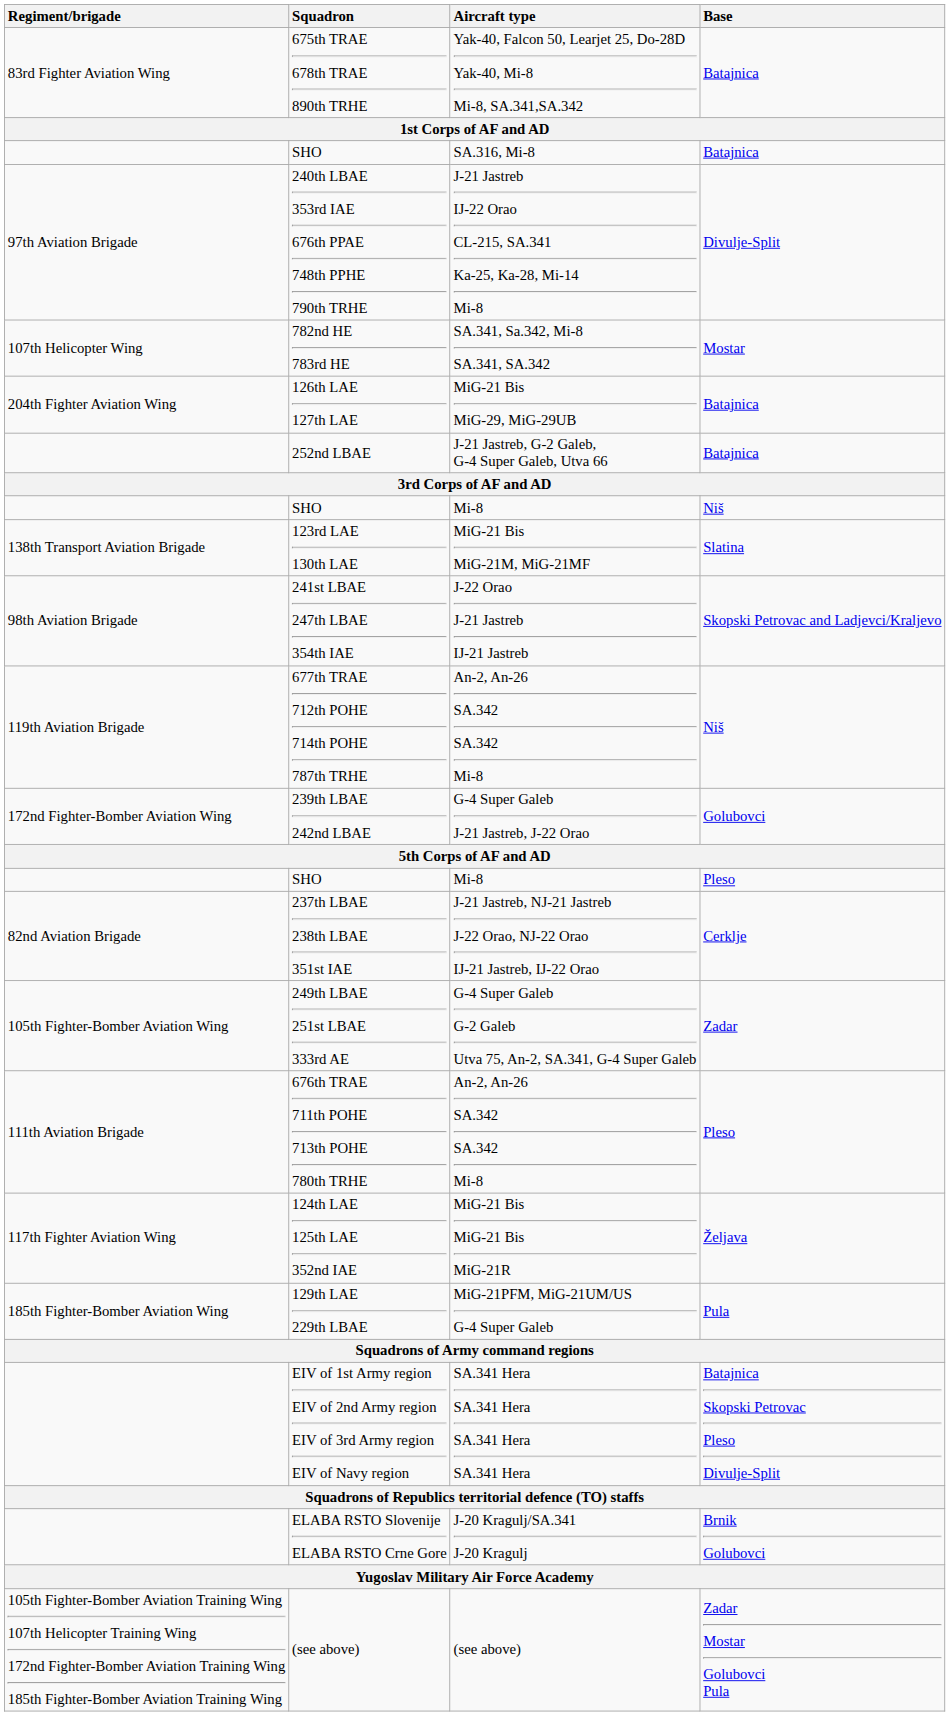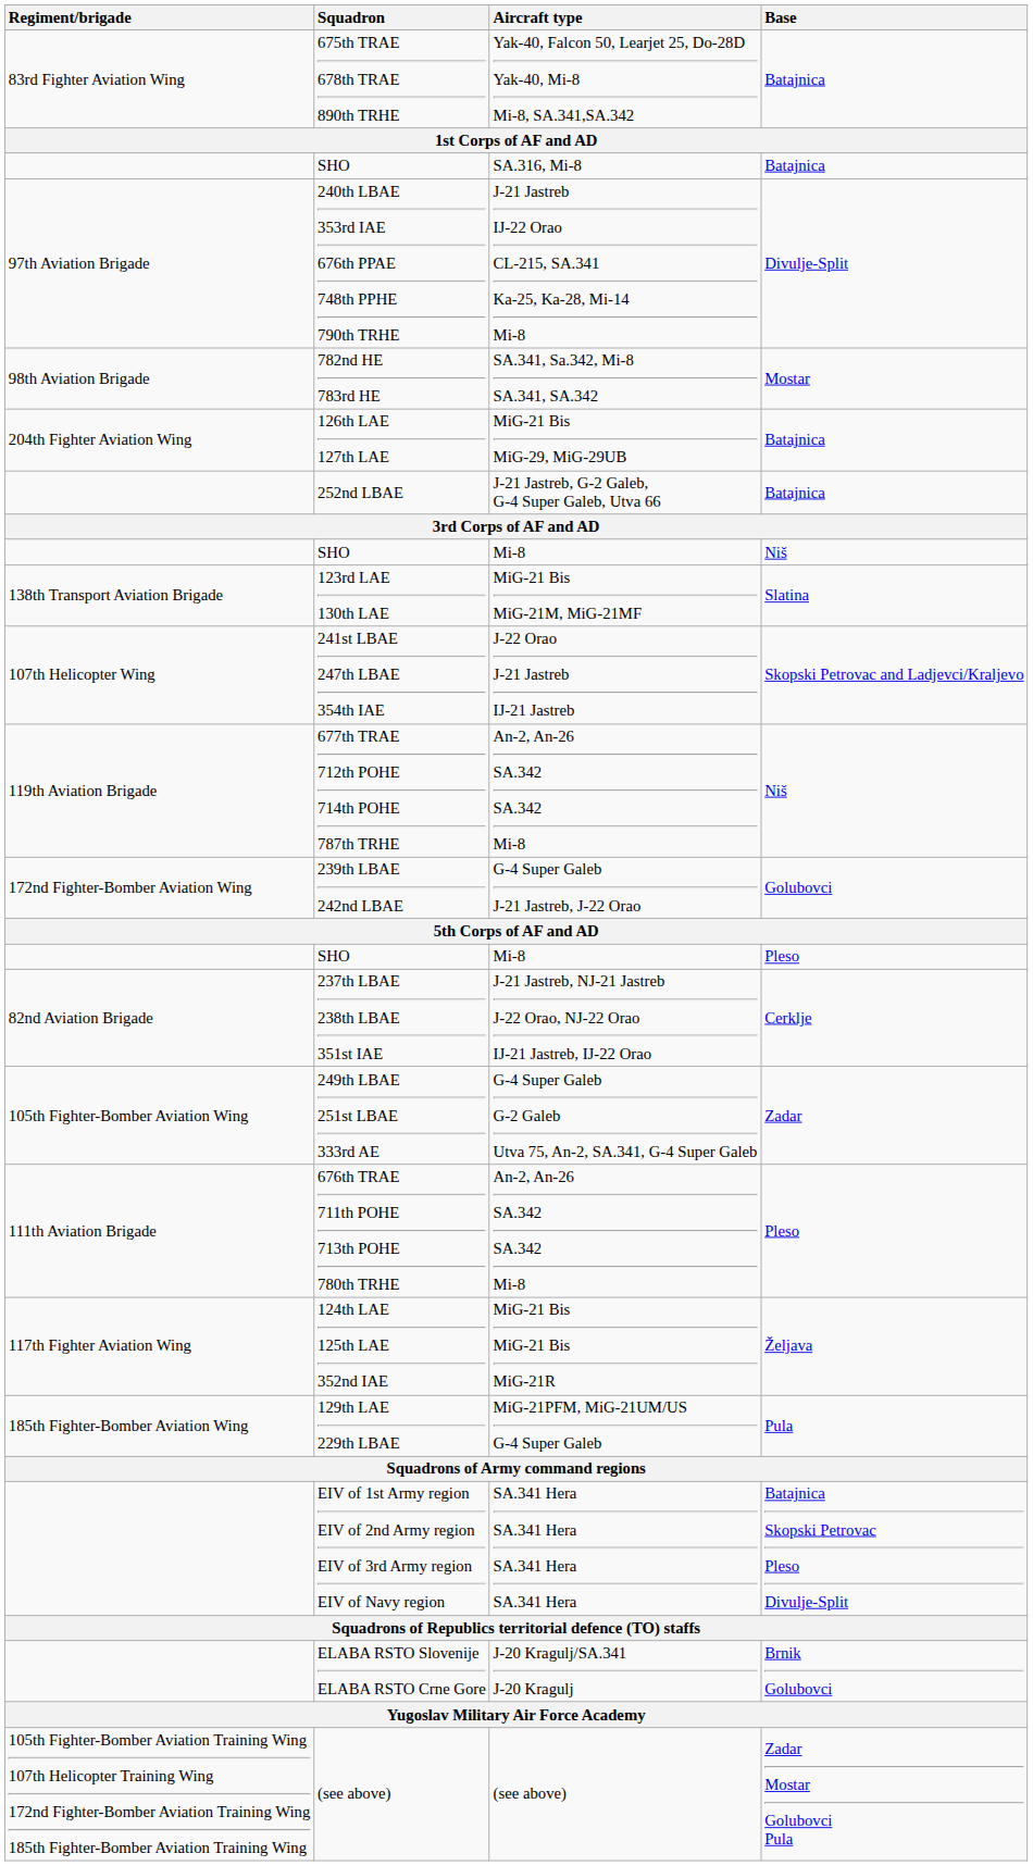 <table class="wikitable">
 <tr>
 <th style="text-align:left;">Regiment/brigade</th>
 <th style="text-align:left;">Squadron</th>
 <th style="text-align:left;">Aircraft type</th>
 <th style="text-align:left;">Base</th>
 </tr>
 <tr>
 <td>83rd Fighter Aviation Wing</td>
 <td>675th TRAE<hr>678th TRAE<hr>890th TRHE</td>
 <td>Yak-40, Falcon 50, Learjet 25, Do-28D<hr>Yak-40, Mi-8<hr>Mi-8, SA.341,SA.342</td>
 <td><a href='#'>Batajnica</a></td>
 </tr>
 <tr>
 <th style="" colspan="6">1st Corps of AF and AD</th>
 </tr>
 <tr>
 <td></td>
 <td>SHO</td>
 <td>SA.316, Mi-8</td>
 <td><a href='#'>Batajnica</a></td>
 </tr>
 <tr>
 <td>97th Aviation Brigade</td>
 <td>240th LBAE<hr>353rd IAE<hr>676th PPAE<hr>748th PPHE<hr>790th TRHE</td>
 <td>J-21 Jastreb<hr>IJ-22 Orao<hr>CL-215, SA.341<hr>Ka-25, Ka-28, Mi-14<hr>Mi-8</td>
 <td><a href='#'>Divulje-Split</a></td>
 </tr>
 <tr>
-<td>107th Helicopter Wing</td>
+<td>98th Aviation Brigade</td>
 <td>782nd HE<hr>783rd HE</td>
 <td>SA.341, Sa.342, Mi-8<hr>SA.341, SA.342</td>
 <td><a href='#'>Mostar</a></td>
 </tr>
 <tr>
 <td>204th Fighter Aviation Wing</td>
 <td>126th LAE<hr>127th LAE</td>
 <td>MiG-21 Bis<hr>MiG-29, MiG-29UB</td>
 <td><a href='#'>Batajnica</a></td>
 </tr>
 <tr>
 <td></td>
 <td>252nd LBAE</td>
 <td>J-21 Jastreb, G-2 Galeb,<br> G-4 Super Galeb, Utva 66</td>
 <td><a href='#'>Batajnica</a></td>
 </tr>
 <tr>
 <th style="" colspan="6">3rd Corps of AF and AD</th>
 </tr>
 <tr>
 <td></td>
 <td>SHO</td>
 <td>Mi-8</td>
 <td><a href='#'>Niš</a></td>
 </tr>
 <tr>
 <td>138th Transport Aviation Brigade</td>
 <td>123rd LAE<hr>130th LAE</td>
 <td>MiG-21 Bis<hr>MiG-21M, MiG-21MF</td>
 <td><a href='#'>Slatina</a></td>
 </tr>
 <tr>
-<td>98th Aviation Brigade</td>
+<td>107th Helicopter Wing</td>
 <td>241st LBAE<hr>247th LBAE<hr>354th IAE</td>
 <td>J-22 Orao<hr>J-21 Jastreb<hr>IJ-21 Jastreb</td>
 <td><a href='#'>Skopski Petrovac and Ladjevci/Kraljevo</a></td>
 </tr>
 <tr>
 <td>119th Aviation Brigade</td>
 <td>677th TRAE<hr>712th POHE<hr>714th POHE<hr>787th TRHE</td>
 <td>An-2, An-26<hr>SA.342<hr>SA.342<hr>Mi-8</td>
 <td><a href='#'>Niš</a></td>
 </tr>
 <tr>
 <td>172nd Fighter-Bomber Aviation Wing</td>
 <td>239th LBAE<hr>242nd LBAE</td>
 <td>G-4 Super Galeb<hr>J-21 Jastreb, J-22 Orao</td>
 <td><a href='#'>Golubovci</a></td>
 </tr>
 <tr>
 <th style="" colspan="6">5th Corps of AF and AD</th>
 </tr>
 <tr>
 <td></td>
 <td>SHO</td>
 <td>Mi-8</td>
 <td><a href='#'>Pleso</a></td>
 </tr>
 <tr>
 <td>82nd Aviation Brigade</td>
 <td>237th LBAE<hr>238th LBAE<hr>351st IAE</td>
 <td>J-21 Jastreb, NJ-21 Jastreb<hr>J-22 Orao, NJ-22 Orao<hr>IJ-21 Jastreb, IJ-22 Orao</td>
 <td><a href='#'>Cerklje</a></td>
 </tr>
 <tr>
 <td>105th Fighter-Bomber Aviation Wing</td>
 <td>249th LBAE<hr>251st LBAE<hr>333rd AE</td>
 <td>G-4 Super Galeb<hr>G-2 Galeb<hr>Utva 75, An-2, SA.341, G-4 Super Galeb</td>
 <td><a href='#'>Zadar</a></td>
 </tr>
 <tr>
 <td>111th Aviation Brigade</td>
 <td>676th TRAE<hr>711th POHE<hr>713th POHE<hr>780th TRHE</td>
 <td>An-2, An-26<hr>SA.342<hr>SA.342<hr>Mi-8</td>
 <td><a href='#'>Pleso</a></td>
 </tr>
 <tr>
 <td>117th Fighter Aviation Wing</td>
 <td>124th LAE<hr>125th LAE<hr>352nd IAE</td>
 <td>MiG-21 Bis<hr>MiG-21 Bis<hr> MiG-21R</td>
 <td><a href='#'>Željava</a></td>
 </tr>
 <tr>
 <td>185th Fighter-Bomber Aviation Wing</td>
 <td>129th LAE<hr>229th LBAE</td>
 <td>MiG-21PFM, MiG-21UM/US<hr>G-4 Super Galeb</td>
 <td><a href='#'>Pula</a></td>
 </tr>
 <tr>
 <th style="" colspan="6">Squadrons of Army command regions</th>
 </tr>
 <tr>
 <td></td>
 <td>EIV of 1st Army region<hr>EIV of 2nd Army region<hr>EIV of 3rd Army region<hr>EIV of Navy region</td>
 <td>SA.341 Hera<hr>SA.341 Hera<hr>SA.341 Hera<hr>SA.341 Hera</td>
 <td><a href='#'>Batajnica</a><hr><a href='#'>Skopski Petrovac</a><hr><a href='#'>Pleso</a><hr><a href='#'>Divulje-Split</a></td>
 </tr>
 <tr>
 <th style="" colspan="6">Squadrons of Republics territorial defence (TO) staffs</th>
 </tr>
 <tr>
 <td></td>
 <td>ELABA RSTO Slovenije<hr>ELABA RSTO Crne Gore</td>
 <td>J-20 Kragulj/SA.341<hr>J-20 Kragulj</td>
 <td><a href='#'>Brnik</a><hr><a href='#'>Golubovci</a></td>
 </tr>
 <tr>
 <th style="" colspan="6">Yugoslav Military Air Force Academy</th>
 </tr>
 <tr>
 <td>105th Fighter-Bomber Aviation Training Wing<hr>107th Helicopter Training Wing<hr>172nd Fighter-Bomber Aviation Training Wing<hr>185th Fighter-Bomber Aviation Training Wing</td>
 <td>(see above)</td>
 <td>(see above)</td>
 <td><a href='#'>Zadar</a><hr><a href='#'>Mostar</a><hr><a href='#'>Golubovci</a><br><a href='#'>Pula</a></td>
 </tr>
 </table>
